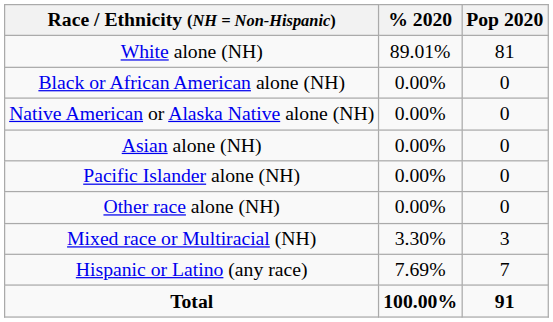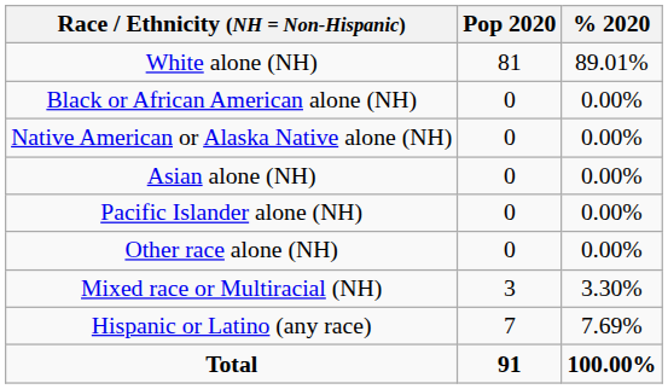 <table class="wikitable" style="text-align:center;">
 <tr>
 <th>Race / Ethnicity <small>(<em>NH = Non-Hispanic</em>)</small></th>
+<th>Pop 2020</th>
 <th>% 2020</th>
-<th>Pop 2020</th>
 </tr>
 <tr>
 <td><a href='#'>White</a> alone (NH)</td>
+<td>81</td>
 <td>89.01%</td>
-<td>81</td>
 </tr>
 <tr>
 <td><a href='#'>Black or African American</a> alone (NH)</td>
+<td>0</td>
 <td>0.00%</td>
-<td>0</td>
 </tr>
 <tr>
 <td><a href='#'>Native American</a> or <a href='#'>Alaska Native</a> alone (NH)</td>
+<td>0</td>
 <td>0.00%</td>
-<td>0</td>
 </tr>
 <tr>
 <td><a href='#'>Asian</a> alone (NH)</td>
+<td>0</td>
 <td>0.00%</td>
-<td>0</td>
 </tr>
 <tr>
 <td><a href='#'>Pacific Islander</a> alone (NH)</td>
+<td>0</td>
 <td>0.00%</td>
-<td>0</td>
 </tr>
 <tr>
 <td><a href='#'>Other race</a> alone (NH)</td>
+<td>0</td>
 <td>0.00%</td>
-<td>0</td>
 </tr>
 <tr>
 <td><a href='#'>Mixed race or Multiracial</a> (NH)</td>
+<td>3</td>
 <td>3.30%</td>
-<td>3</td>
 </tr>
 <tr>
 <td><a href='#'>Hispanic or Latino</a> (any race)</td>
+<td>7</td>
 <td>7.69%</td>
-<td>7</td>
 </tr>
 <tr>
 <td><strong>Total</strong></td>
+<td><strong>91</strong></td>
 <td><strong>100.00%</strong></td>
-<td><strong>91</strong></td>
 </tr>
 </table>
